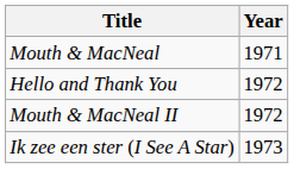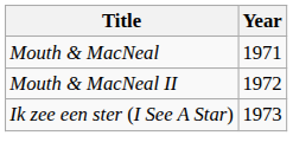 <table class="wikitable">
 <tr>
 <th>Title</th>
 <th>Year</th>
 </tr>
 <tr>
 <td><em>Mouth & MacNeal</em></td>
 <td>1971</td>
 </tr>
 <tr>
-<td><em>Hello and Thank You</em></td>
-<td>1972</td>
-</tr>
-<tr>
 <td><em>Mouth & MacNeal II</em></td>
 <td>1972</td>
 </tr>
 <tr>
 <td><em>Ik zee een ster</em> (<em>I See A Star</em>)</td>
 <td>1973</td>
 </tr>
 </table>
